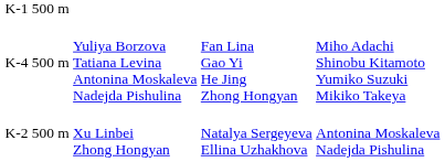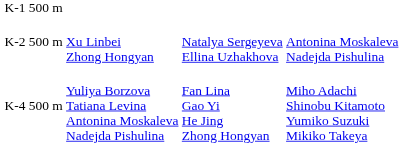 <table>
 <tr>
 <td>K-1 500 m<br></td>
 <td></td>
 <td></td>
 <td></td>
 </tr>
 <tr>
+<td>K-2 500 m<br></td>
+<td><br><a href='#'>Xu Linbei</a><br><a href='#'>Zhong Hongyan</a></td>
+<td><br><a href='#'>Natalya Sergeyeva</a><br><a href='#'>Ellina Uzhakhova</a></td>
+<td><br><a href='#'>Antonina Moskaleva</a><br><a href='#'>Nadejda Pishulina</a></td>
+</tr>
+<tr>
 <td>K-4 500 m<br></td>
 <td><br><a href='#'>Yuliya Borzova</a><br><a href='#'>Tatiana Levina</a><br><a href='#'>Antonina Moskaleva</a><br><a href='#'>Nadejda Pishulina</a></td>
 <td><br><a href='#'>Fan Lina</a><br><a href='#'>Gao Yi</a><br><a href='#'>He Jing</a><br><a href='#'>Zhong Hongyan</a></td>
 <td><br><a href='#'>Miho Adachi</a><br><a href='#'>Shinobu Kitamoto</a><br><a href='#'>Yumiko Suzuki</a><br><a href='#'>Mikiko Takeya</a></td>
 </tr>
-<tr>
-<td>K-2 500 m<br></td>
-<td><br><a href='#'>Xu Linbei</a><br><a href='#'>Zhong Hongyan</a></td>
-<td><br><a href='#'>Natalya Sergeyeva</a><br><a href='#'>Ellina Uzhakhova</a></td>
-<td><br><a href='#'>Antonina Moskaleva</a><br><a href='#'>Nadejda Pishulina</a></td>
-</tr>
 </table>
